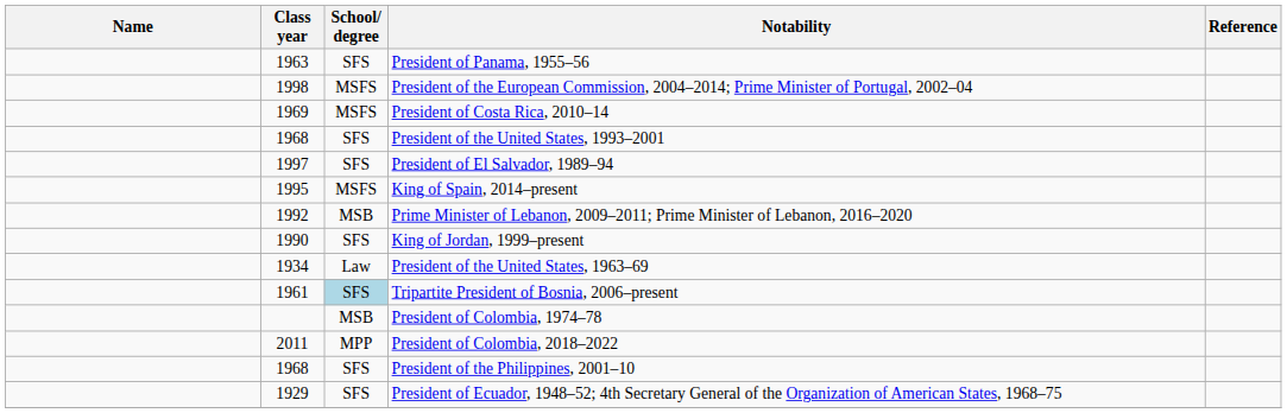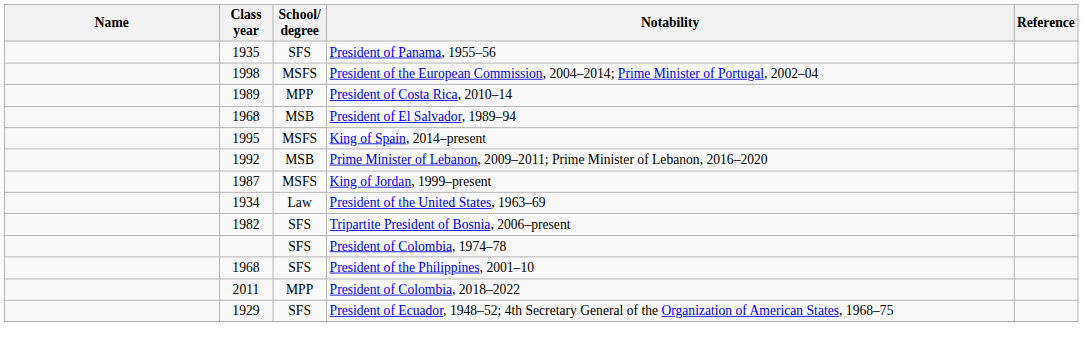 <table class="wikitable sortable" style="width:100%">
 <tr>
 <th style="width:20%;">Name</th>
 <th style="width:5%;">Class year</th>
 <th style="width:5%;">School/<br>degree</th>
 <th style="width:*;" class="unsortable">Notability</th>
 <th style="width:5%;" class="unsortable">Reference</th>
 </tr>
 <tr>
 <td></td>
-<td style="text-align:center;">1963</td>
+<td style="text-align:center;">1935</td>
 <td style="text-align:center;">SFS</td>
 <td><a href='#'>President of Panama</a>, 1955–56</td>
 <td style="text-align:center;"></td>
 </tr>
 <tr>
 <td></td>
 <td style="text-align:center;">1998</td>
 <td style="text-align:center;">MSFS</td>
 <td><a href='#'>President of the European Commission</a>, 2004–2014; <a href='#'>Prime Minister of Portugal</a>, 2002–04</td>
 <td style="text-align:center;"></td>
 </tr>
 <tr>
 <td></td>
-<td style="text-align:center;">1969</td>
-<td style="text-align:center;">MSFS</td>
+<td style="text-align:center;">1989</td>
+<td style="text-align:center;">MPP</td>
 <td><a href='#'>President of Costa Rica</a>, 2010–14</td>
 <td style="text-align:center;"></td>
 </tr>
 <tr>
 <td></td>
 <td style="text-align:center;">1968</td>
-<td style="text-align:center;">SFS</td>
-<td><a href='#'>President of the United States</a>, 1993–2001</td>
-<td style="text-align:center;"></td>
-</tr>
-<tr>
-<td></td>
-<td style="text-align:center;">1997</td>
-<td style="text-align:center;">SFS</td>
+<td style="text-align:center;">MSB</td>
 <td><a href='#'>President of El Salvador</a>, 1989–94</td>
 <td style="text-align:center;"></td>
 </tr>
 <tr>
 <td></td>
 <td style="text-align:center;">1995</td>
 <td style="text-align:center;">MSFS</td>
 <td><a href='#'>King of Spain</a>, 2014–present</td>
 <td style="text-align:center;"></td>
 </tr>
 <tr>
 <td></td>
 <td style="text-align:center;">1992</td>
 <td style="text-align:center;">MSB</td>
 <td><a href='#'>Prime Minister of Lebanon</a>, 2009–2011; Prime Minister of Lebanon, 2016–2020</td>
 <td style="text-align:center;"></td>
 </tr>
 <tr>
 <td></td>
-<td style="text-align:center;">1990</td>
-<td style="text-align:center;">SFS</td>
+<td style="text-align:center;">1987</td>
+<td style="text-align:center;">MSFS</td>
 <td><a href='#'>King of Jordan</a>, 1999–present</td>
 <td style="text-align:center;"></td>
 </tr>
 <tr>
 <td></td>
 <td style="text-align:center;">1934</td>
 <td style= "text-align:center;">Law</td>
 <td><a href='#'>President of the United States</a>, 1963–69</td>
 <td style="text-align:center;"></td>
 </tr>
 <tr>
 <td></td>
-<td style="text-align:center;">1961</td>
-<td style="background: lightblue; text-align:center;">SFS</td>
+<td style="text-align:center;">1982</td>
+<td style="text-align:center;">SFS</td>
 <td><a href='#'>Tripartite President of Bosnia</a>, 2006–present</td>
 <td style="text-align:center;"></td>
 </tr>
 <tr>
 <td></td>
 <td style="text-align:center;"></td>
-<td style="text-align:center;">MSB</td>
+<td style="text-align:center;">SFS</td>
 <td><a href='#'>President of Colombia</a>, 1974–78</td>
+<td style="text-align:center;"></td>
+</tr>
+<tr>
+<td></td>
+<td style="text-align:center;">1968</td>
+<td style="text-align:center;">SFS</td>
+<td><a href='#'>President of the Philippines</a>, 2001–10</td>
 <td style="text-align:center;"></td>
 </tr>
 <tr>
 <td></td>
 <td style="text-align:center;">2011</td>
 <td style="text-align:center;">MPP</td>
 <td><a href='#'>President of Colombia</a>, 2018–2022</td>
-<td style="text-align:center;"></td>
-</tr>
-<tr>
-<td></td>
-<td style="text-align:center;">1968</td>
-<td style="text-align:center;">SFS</td>
-<td><a href='#'>President of the Philippines</a>, 2001–10</td>
 <td style="text-align:center;"></td>
 </tr>
 <tr>
 <td></td>
 <td style="text-align:center;">1929</td>
 <td style="text-align:center;">SFS</td>
 <td><a href='#'>President of Ecuador</a>, 1948–52; 4th Secretary General of the <a href='#'>Organization of American States</a>, 1968–75</td>
 <td style="text-align:center;"></td>
 </tr>
 <tr>
 </tr>
 </table>
